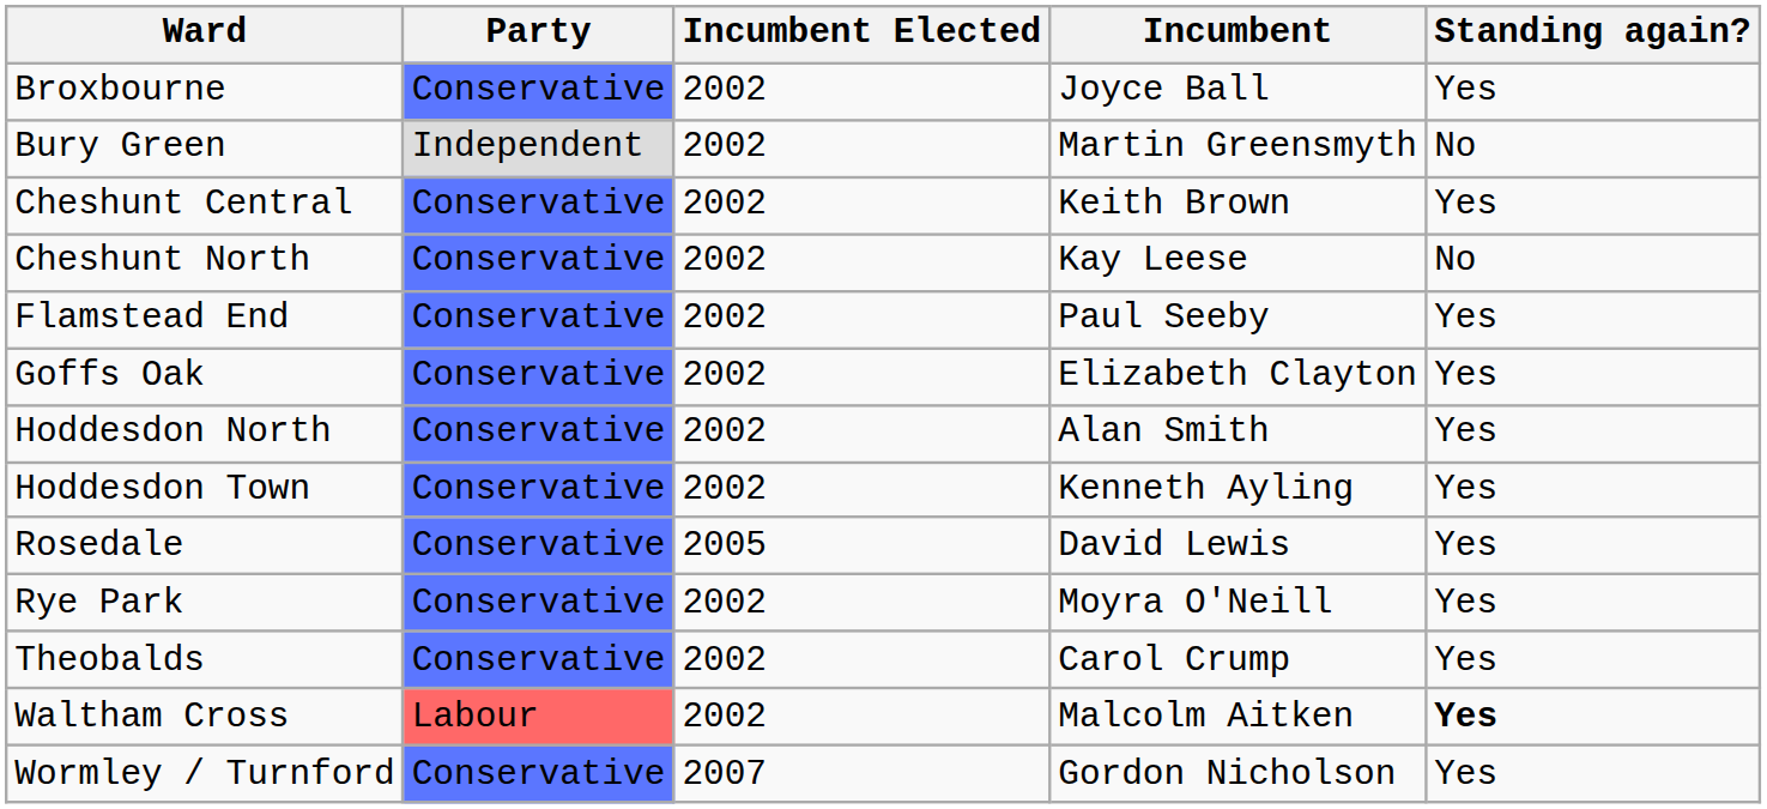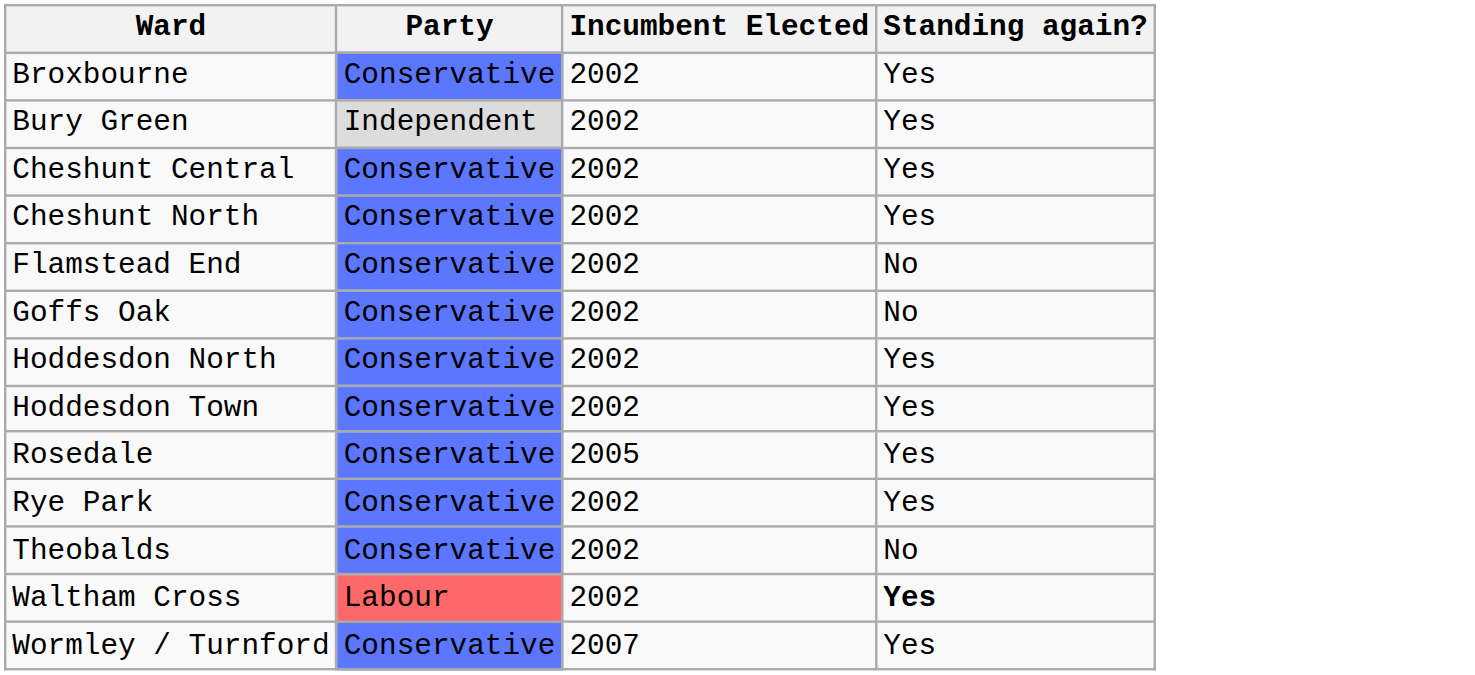 <table class="wikitable" style="font-size: 95%;">
 <tr>
 <th>Ward</th>
 <th>Party</th>
 <th>Incumbent Elected</th>
-<th>Incumbent</th>
 <th>Standing again?</th>
 </tr>
 <tr>
 <td>Broxbourne</td>
 <td bgcolor="5B76FF">Conservative</td>
 <td>2002</td>
-<td>Joyce Ball</td>
 <td>Yes</td>
 </tr>
 <tr>
 <td>Bury Green</td>
 <td bgcolor="DCDCDC">Independent</td>
 <td>2002</td>
-<td>Martin Greensmyth</td>
-<td>No</td>
+<td>Yes</td>
 </tr>
 <tr>
 <td>Cheshunt Central</td>
 <td bgcolor="5B76FF">Conservative</td>
 <td>2002</td>
-<td>Keith Brown</td>
 <td>Yes</td>
 </tr>
 <tr>
 <td>Cheshunt North</td>
 <td bgcolor="5B76FF">Conservative</td>
 <td>2002</td>
-<td>Kay Leese</td>
-<td>No</td>
+<td>Yes</td>
 </tr>
 <tr>
 <td>Flamstead End</td>
 <td bgcolor="5B76FF">Conservative</td>
 <td>2002</td>
-<td>Paul Seeby</td>
-<td>Yes</td>
+<td>No</td>
 </tr>
 <tr>
 <td>Goffs Oak</td>
 <td bgcolor="5B76FF">Conservative</td>
 <td>2002</td>
-<td>Elizabeth Clayton</td>
-<td>Yes</td>
+<td>No</td>
 </tr>
 <tr>
 <td>Hoddesdon North</td>
 <td bgcolor="5B76FF">Conservative</td>
 <td>2002</td>
-<td>Alan Smith</td>
 <td>Yes</td>
 </tr>
 <tr>
 <td>Hoddesdon Town</td>
 <td bgcolor="5B76FF">Conservative</td>
 <td>2002</td>
-<td>Kenneth Ayling</td>
 <td>Yes</td>
 </tr>
 <tr>
 <td>Rosedale</td>
 <td bgcolor="5B76FF">Conservative</td>
 <td>2005</td>
-<td>David Lewis</td>
 <td>Yes</td>
 </tr>
 <tr>
 <td>Rye Park</td>
 <td bgcolor="5B76FF">Conservative</td>
 <td>2002</td>
-<td>Moyra O'Neill</td>
 <td>Yes</td>
 </tr>
 <tr>
 <td>Theobalds</td>
 <td bgcolor="5B76FF">Conservative</td>
 <td>2002</td>
-<td>Carol Crump</td>
-<td>Yes</td>
+<td>No</td>
 </tr>
 <tr>
 <td>Waltham Cross</td>
 <td bgcolor="FF6868">Labour</td>
 <td>2002</td>
-<td>Malcolm Aitken</td>
 <td><strong>Yes</strong></td>
 </tr>
 <tr>
 <td>Wormley / Turnford</td>
 <td bgcolor="5B76FF">Conservative</td>
 <td>2007</td>
-<td>Gordon Nicholson</td>
 <td>Yes</td>
 </tr>
 </table>
